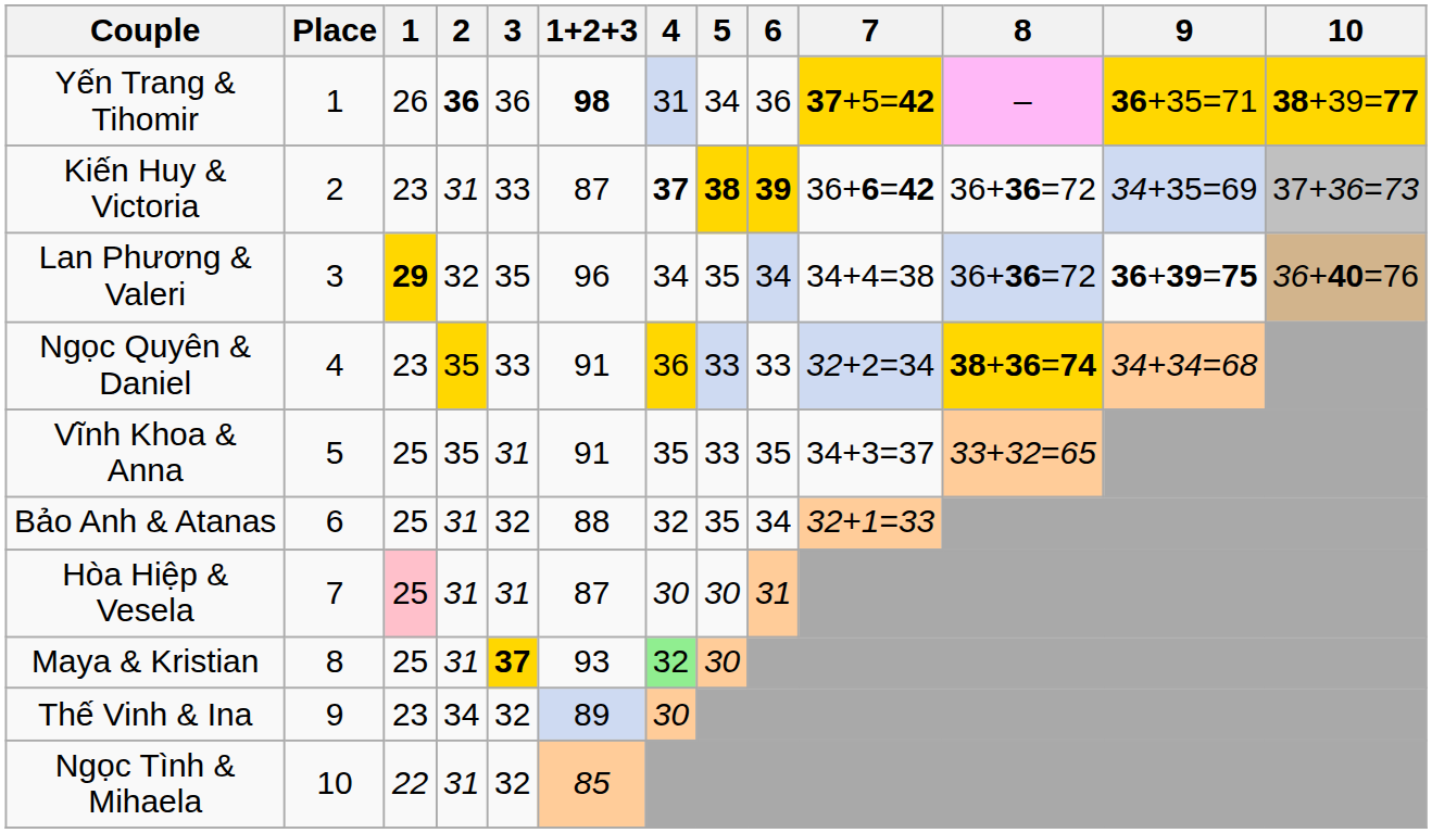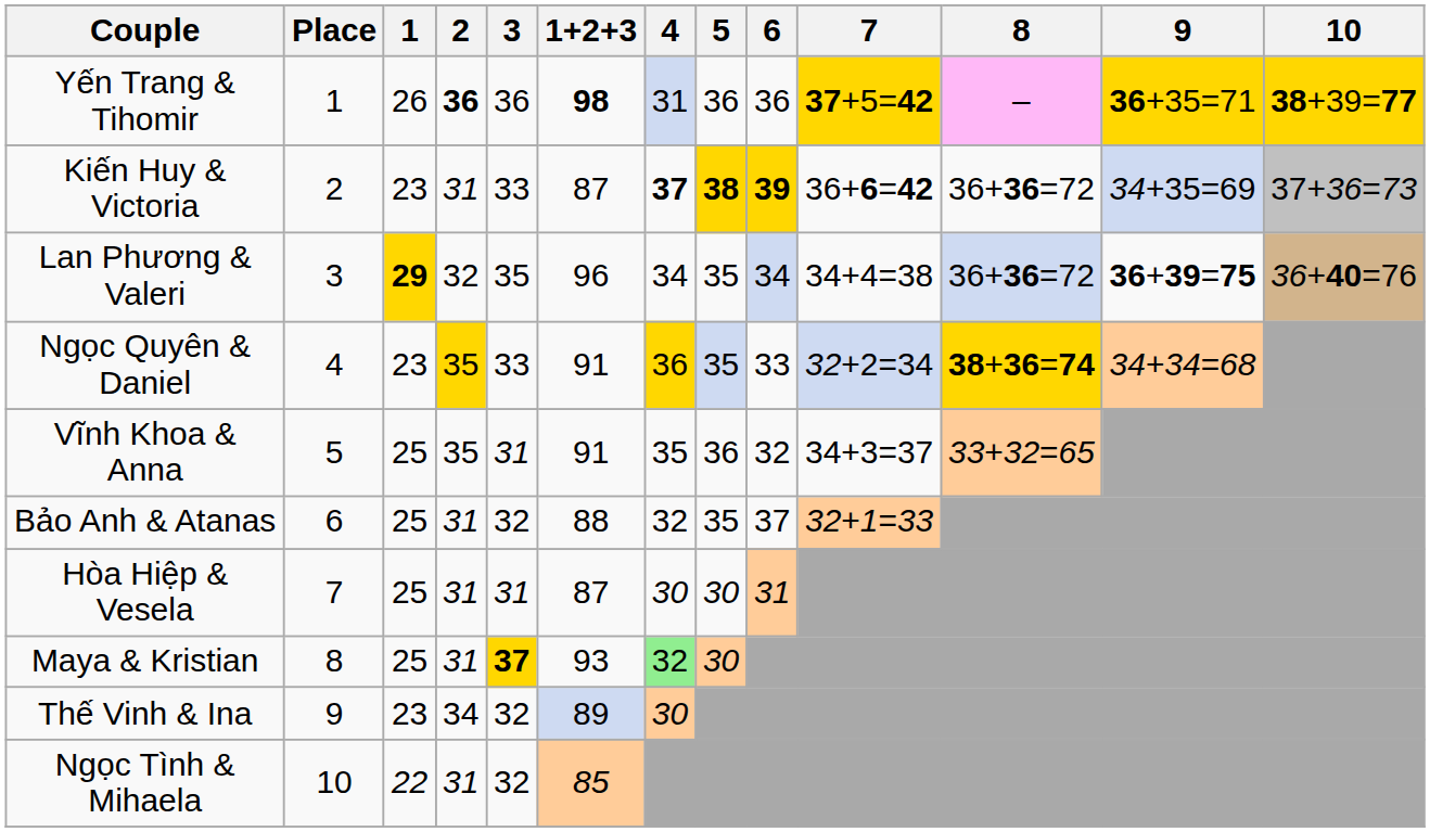 <table class="wikitable sortable" style="margin:auto; text-align: center; white-space:norwrap;">
 <tr>
 <th width="130">Couple</th>
 <th>Place</th>
 <th>1</th>
 <th>2</th>
 <th>3</th>
 <th>1+2+3</th>
 <th>4</th>
 <th>5</th>
 <th>6</th>
 <th>7</th>
 <th>8</th>
 <th>9</th>
 <th>10</th>
 </tr>
 <tr>
 <td>Yến Trang & Tihomir</td>
 <td>1</td>
 <td>26</td>
 <td><span><strong>36</strong></span></td>
 <td>36</td>
 <td><span><strong>98</strong></span></td>
 <td style="background:#CEDAF2;">31</td>
-<td>34</td>
+<td>36</td>
 <td>36</td>
 <td style="background:gold;"><span><strong>37</strong></span>+5=<span><strong>42</strong></span></td>
 <td style="background:#FFB8F7;">–</td>
 <td style="background:gold;"><span><strong>36</strong></span>+35=71</td>
 <td style="background:gold;"><span><strong>38</strong></span>+39=<span><strong>77</strong></span></td>
 </tr>
 <tr>
 <td>Kiến Huy & Victoria</td>
 <td>2</td>
 <td>23</td>
 <td><span><em>31</em></span></td>
 <td>33</td>
 <td>87</td>
 <td><span><strong>37</strong></span></td>
 <td style="background:gold"><span><strong>38</strong></span></td>
 <td style="background:gold"><span><strong>39</strong></span></td>
 <td>36+<span><strong>6</strong></span>=<span><strong>42</strong></span></td>
 <td>36+<span><strong>36</strong></span>=72</td>
 <td style="background:#CEDAF2;"><span><em>34</em></span>+35=69</td>
 <td style="background:silver;">37+<span><em>36</em></span>=<span><em>73</em></span></td>
 </tr>
 <tr>
 <td>Lan Phương & Valeri</td>
 <td>3</td>
 <td style="background:gold;"><span><strong>29</strong></span></td>
 <td>32</td>
 <td>35</td>
 <td>96</td>
 <td>34</td>
 <td>35</td>
 <td style="background:#CEDAF2;">34</td>
 <td>34+4=38</td>
 <td style="background:#CEDAF2;">36+<span><strong>36</strong></span>=72</td>
 <td><span><strong>36</strong></span>+<span><strong>39</strong></span>=<span><strong>75</strong></span></td>
 <td style="background:tan;"><span><em>36</em></span>+<span><strong>40</strong></span>=76</td>
 </tr>
 <tr>
 <td>Ngọc Quyên & Daniel</td>
 <td>4</td>
 <td>23</td>
 <td style="background:gold;">35</td>
 <td>33</td>
 <td>91</td>
 <td style="background:gold">36</td>
-<td style="background:#CEDAF2;">33</td>
+<td style="background:#CEDAF2;">35</td>
 <td>33</td>
 <td style="background:#CEDAF2;"><span><em>32</em></span>+2=34</td>
 <td style="background:gold;"><span><strong>38</strong></span>+<span><strong>36</strong></span>=<span><strong>74</strong></span></td>
 <td style="background:#FFCC99;"><span><em>34</em></span>+<span><em>34</em></span>=<span><em>68</em></span></td>
 <td style="background:darkgrey;" colspan="1"></td>
 </tr>
 <tr>
 <td>Vĩnh Khoa & Anna</td>
 <td>5</td>
 <td>25</td>
 <td>35</td>
 <td><span><em>31</em></span></td>
 <td>91</td>
 <td>35</td>
-<td>33</td>
-<td>35</td>
+<td>36</td>
+<td>32</td>
 <td>34+3=37</td>
 <td style="background:#FFCC99;"><span><em>33</em></span>+<span><em>32</em></span>=<span><em>65</em></span></td>
 <td style="background:darkgrey;" colspan="2"></td>
 </tr>
 <tr>
 <td>Bảo Anh & Atanas</td>
 <td>6</td>
 <td>25</td>
 <td><span><em>31</em></span></td>
 <td>32</td>
 <td>88</td>
 <td>32</td>
 <td>35</td>
-<td>34</td>
+<td>37</td>
 <td style="background:#FFCC99;"><span><em>32</em></span>+<span><em>1</em></span>=<span><em>33</em></span></td>
 <td style="background:darkgrey;" colspan="3"></td>
 </tr>
 <tr>
 <td>Hòa Hiệp & Vesela</td>
 <td>7</td>
-<td style="background: pink;">25</td>
+<td>25</td>
 <td><span><em>31</em></span></td>
 <td><span><em>31</em></span></td>
 <td>87</td>
 <td><span><em>30</em></span></td>
 <td><span><em>30</em></span></td>
 <td style="background:#FFCC99;"><span><em>31</em></span></td>
 <td style="background:darkgrey;" colspan="4"></td>
 </tr>
 <tr>
 <td>Maya & Kristian</td>
 <td>8</td>
 <td>25</td>
 <td><span><em>31</em></span></td>
 <td style="background:gold"><span><strong>37</strong></span></td>
 <td>93</td>
 <td style="background: lightgreen;">32</td>
 <td style="background:#FFCC99;"><span><em>30</em></span></td>
 <td style="background:darkgrey;" colspan="5"></td>
 </tr>
 <tr>
 <td>Thế Vinh & Ina</td>
 <td>9</td>
 <td>23</td>
 <td>34</td>
 <td>32</td>
 <td style="background:#CEDAF2;">89</td>
 <td style="background:#FFCC99;"><span><em>30</em></span></td>
 <td style="background:darkgrey;" colspan="6"></td>
 </tr>
 <tr>
 <td>Ngọc Tình & Mihaela</td>
 <td>10</td>
 <td><span><em>22</em></span></td>
 <td><span><em>31</em></span></td>
 <td>32</td>
 <td style="background:#FFCC99;"><span><em>85</em></span></td>
 <td style="background:darkgrey;" colspan="7"></td>
 </tr>
 <tr>
 </tr>
 </table>
